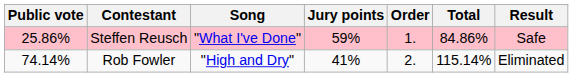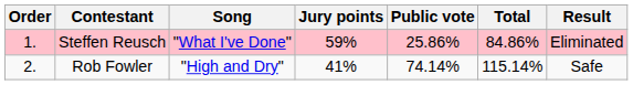 <table class="wikitable sortable" style="text-align: center; width: auto;">
 <tr class="hintergrundfarbe5">
-<th>Public vote</th>
+<th>Order</th>
 <th>Contestant</th>
 <th>Song</th>
 <th>Jury points</th>
-<th>Order</th>
+<th>Public vote</th>
 <th>Total</th>
 <th>Result</th>
 </tr>
 <tr bgcolor=pink>
-<td>25.86%</td>
+<td>1.</td>
 <td>Steffen Reusch</td>
 <td>"<a href='#'>What I've Done</a>"</td>
 <td>59%</td>
-<td>1.</td>
+<td>25.86%</td>
 <td>84.86%</td>
-<td>Safe</td>
+<td>Eliminated</td>
 </tr>
 <tr>
-<td>74.14%</td>
+<td>2.</td>
 <td>Rob Fowler</td>
 <td>"<a href='#'>High and Dry</a>"</td>
 <td>41%</td>
-<td>2.</td>
+<td>74.14%</td>
 <td>115.14%</td>
-<td>Eliminated</td>
+<td>Safe</td>
 </tr>
 </table>
